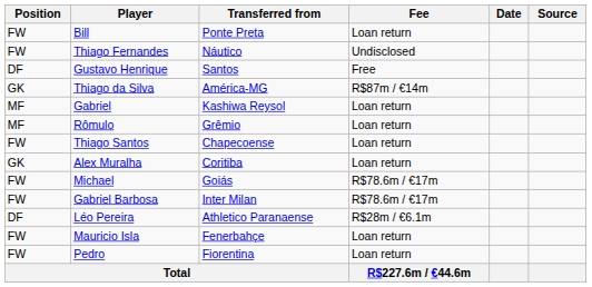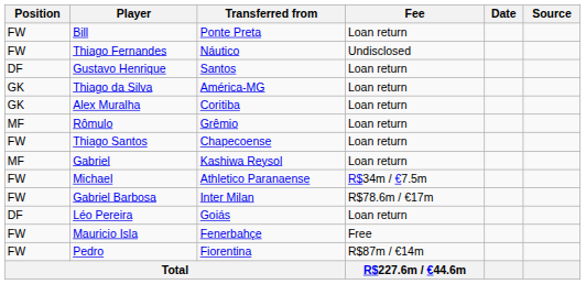 <table class="wikitable" width="60%" style="text-align:center; font-size:95%; text-align:left">
 <tr>
 <th>Position</th>
 <th>Player</th>
 <th>Transferred from</th>
 <th data-sort-type="number">Fee</th>
 <th>Date</th>
 <th>Source</th>
 </tr>
 <tr>
 <td>FW</td>
 <td> <a href='#'>Bill</a></td>
 <td> <a href='#'>Ponte Preta</a></td>
 <td>Loan return</td>
 <td></td>
 <td align="center"></td>
 </tr>
 <tr>
 <td>FW</td>
 <td> <a href='#'>Thiago Fernandes</a></td>
 <td> <a href='#'>Náutico</a></td>
 <td>Undisclosed</td>
 <td></td>
 <td align="center"></td>
 </tr>
 <tr>
 <td>DF</td>
 <td> <a href='#'>Gustavo Henrique</a></td>
 <td> <a href='#'>Santos</a></td>
-<td>Free</td>
+<td>Loan return</td>
 <td></td>
 <td align="center"></td>
 </tr>
 <tr>
 <td>GK</td>
 <td> <a href='#'>Thiago da Silva</a></td>
 <td> <a href='#'>América-MG</a></td>
-<td>R$87m / €14m</td>
+<td>Loan return</td>
 <td></td>
 <td align="center"></td>
 </tr>
 <tr>
-<td>MF</td>
-<td> <a href='#'>Gabriel</a></td>
-<td> <a href='#'>Kashiwa Reysol</a></td>
+<td>GK</td>
+<td> <a href='#'>Alex Muralha</a></td>
+<td> <a href='#'>Coritiba</a></td>
 <td>Loan return</td>
 <td></td>
 <td align="center"></td>
 </tr>
 <tr>
 <td>MF</td>
 <td> <a href='#'>Rômulo</a></td>
 <td> <a href='#'>Grêmio</a></td>
 <td>Loan return</td>
 <td></td>
 <td align="center"></td>
 </tr>
 <tr>
 <td>FW</td>
 <td> <a href='#'>Thiago Santos</a></td>
 <td> <a href='#'>Chapecoense</a></td>
 <td>Loan return</td>
 <td></td>
 <td align="center"></td>
 </tr>
 <tr>
-<td>GK</td>
-<td> <a href='#'>Alex Muralha</a></td>
-<td> <a href='#'>Coritiba</a></td>
+<td>MF</td>
+<td> <a href='#'>Gabriel</a></td>
+<td> <a href='#'>Kashiwa Reysol</a></td>
 <td>Loan return</td>
 <td></td>
 <td align="center"></td>
 </tr>
 <tr>
 <td>FW</td>
 <td> <a href='#'>Michael</a></td>
-<td> <a href='#'>Goiás</a></td>
-<td>R$78.6m / €17m</td>
+<td> <a href='#'>Athletico Paranaense</a></td>
+<td><a href='#'>R$</a>34m / <a href='#'>€</a>7.5m</td>
 <td></td>
 <td align="center"></td>
 </tr>
 <tr>
 <td>FW</td>
 <td> <a href='#'>Gabriel Barbosa</a></td>
 <td> <a href='#'>Inter Milan</a></td>
 <td>R$78.6m / €17m</td>
 <td></td>
 <td align="center"></td>
 </tr>
 <tr>
 <td>DF</td>
 <td> <a href='#'>Léo Pereira</a></td>
-<td> <a href='#'>Athletico Paranaense</a></td>
-<td>R$28m / €6.1m</td>
+<td> <a href='#'>Goiás</a></td>
+<td>Loan return</td>
 <td></td>
 <td align="center"></td>
 </tr>
 <tr>
 <td>FW</td>
 <td> <a href='#'>Mauricio Isla</a></td>
 <td> <a href='#'>Fenerbahçe</a></td>
-<td>Loan return</td>
+<td>Free</td>
 <td></td>
 <td align="center"></td>
 </tr>
 <tr>
 <td>FW</td>
 <td> <a href='#'>Pedro</a></td>
 <td> <a href='#'>Fiorentina</a></td>
-<td>Loan return</td>
+<td>R$87m / €14m</td>
 <td></td>
 <td align="center"></td>
 </tr>
 <tr>
 <th colspan="3">Total</th>
 <th><a href='#'>R$</a>227.6m / <a href='#'>€</a>44.6m</th>
 <th></th>
 <th></th>
 </tr>
 </table>
